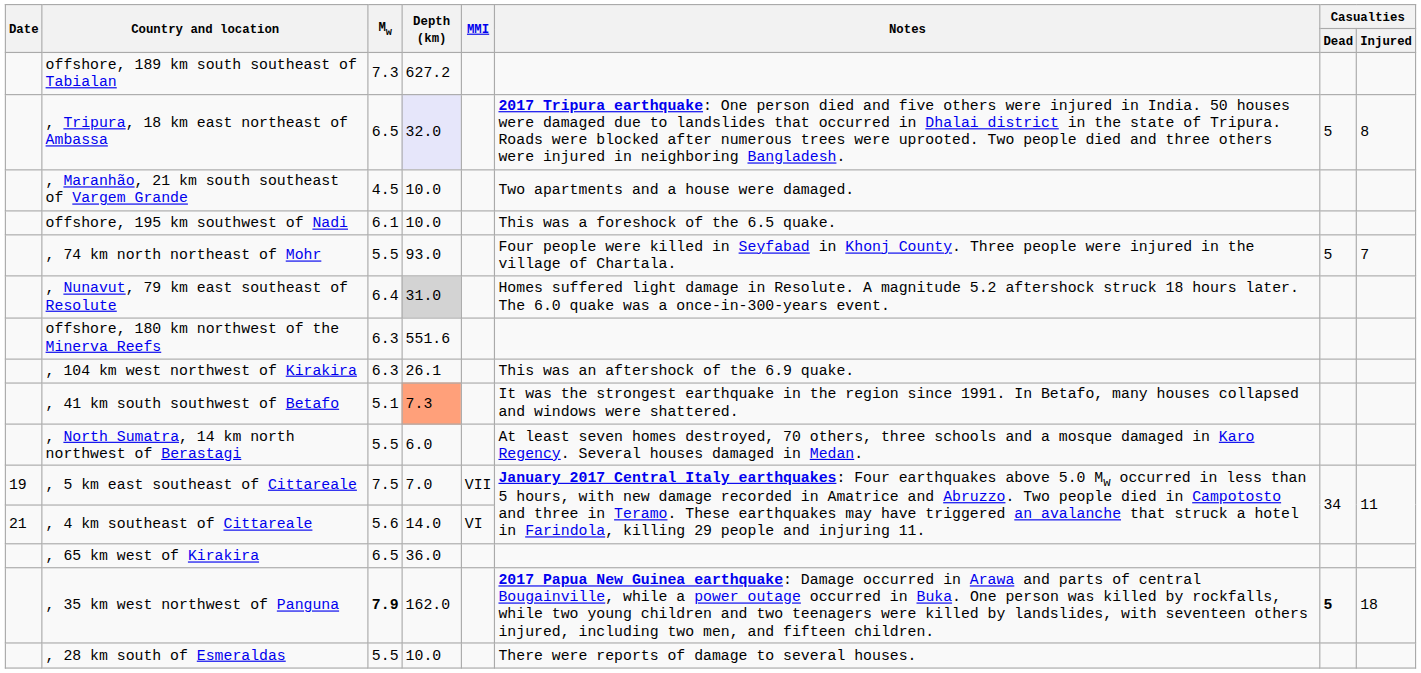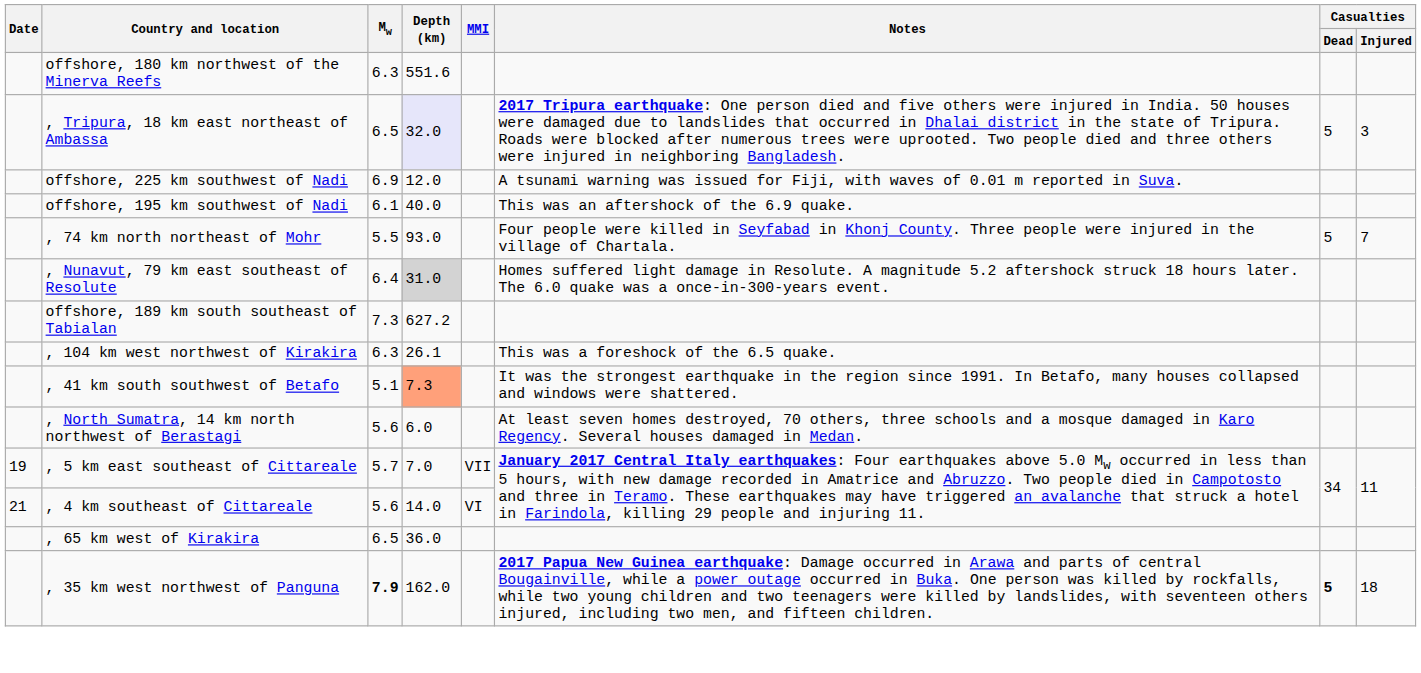 <table class="wikitable sortable sort-under" style="border:1px black; margin-left:1em;">
 <tr>
 <th rowspan="2"><small>Date</small></th>
 <th rowspan="2" style="width: 280px"><small>Country and location</small></th>
 <th rowspan="2"><small>M<sub>w</sub></small></th>
 <th rowspan="2"><small>Depth (km)</small></th>
 <th rowspan="2"><small><a href='#'>MMI</a></small></th>
 <th rowspan="2" class="unsortable"><small>Notes</small></th>
 <th colspan="2"><small>Casualties</small></th>
 </tr>
 <tr>
 <th><small>Dead</small></th>
 <th><small>Injured</small></th>
 </tr>
 <tr>
 <td></td>
-<td> offshore, 189 km south southeast of <a href='#'>Tabialan</a></td>
-<td>7.3</td>
-<td>627.2</td>
+<td> offshore, 180 km northwest of the <a href='#'>Minerva Reefs</a></td>
+<td>6.3</td>
+<td>551.6</td>
 <td></td>
 <td></td>
 <td></td>
 <td></td>
 </tr>
 <tr>
 <td></td>
 <td>, <a href='#'>Tripura</a>, 18 km east northeast of <a href='#'>Ambassa</a></td>
 <td>6.5</td>
 <td style="background: lavender;">32.0</td>
 <td></td>
 <td><strong><a href='#'>2017 Tripura earthquake</a></strong>: One person died and five others were injured in India. 50 houses were damaged due to landslides that occurred in <a href='#'>Dhalai district</a> in the state of Tripura. Roads were blocked after numerous trees were uprooted. Two people died and three others were injured in neighboring <a href='#'>Bangladesh</a>.</td>
 <td>5</td>
-<td>8</td>
+<td>3</td>
 </tr>
 <tr>
 <td></td>
-<td>, <a href='#'>Maranhão</a>, 21 km south southeast of <a href='#'>Vargem Grande</a></td>
-<td>4.5</td>
-<td>10.0</td>
+<td> offshore, 225 km southwest of <a href='#'>Nadi</a></td>
+<td>6.9</td>
+<td>12.0</td>
 <td></td>
-<td>Two apartments and a house were damaged.</td>
+<td>A tsunami warning was issued for Fiji, with waves of 0.01 m reported in <a href='#'>Suva</a>.</td>
 <td></td>
 <td></td>
 </tr>
 <tr>
 <td></td>
 <td> offshore, 195 km southwest of <a href='#'>Nadi</a></td>
 <td>6.1</td>
-<td>10.0</td>
+<td>40.0</td>
 <td></td>
-<td>This was a foreshock of the 6.5 quake.</td>
+<td>This was an aftershock of the 6.9 quake.</td>
 <td></td>
 <td></td>
 </tr>
 <tr>
 <td></td>
 <td>, 74 km north northeast of <a href='#'>Mohr</a></td>
 <td>5.5</td>
 <td>93.0</td>
 <td></td>
 <td>Four people were killed in <a href='#'>Seyfabad</a> in <a href='#'>Khonj County</a>. Three people were injured in the village of Chartala.</td>
 <td>5</td>
 <td>7</td>
 </tr>
 <tr>
 <td></td>
 <td>, <a href='#'>Nunavut</a>, 79 km east southeast of <a href='#'>Resolute</a></td>
 <td>6.4</td>
 <td style="background: lightgrey;">31.0</td>
 <td></td>
 <td>Homes suffered light damage in Resolute. A magnitude 5.2 aftershock struck 18 hours later. The 6.0 quake was a once-in-300-years event.</td>
 <td></td>
 <td></td>
 </tr>
 <tr>
 <td></td>
-<td> offshore, 180 km northwest of the <a href='#'>Minerva Reefs</a></td>
-<td>6.3</td>
-<td>551.6</td>
+<td> offshore, 189 km south southeast of <a href='#'>Tabialan</a></td>
+<td>7.3</td>
+<td>627.2</td>
 <td></td>
 <td></td>
 <td></td>
 <td></td>
 </tr>
 <tr>
 <td></td>
 <td>, 104 km west northwest of <a href='#'>Kirakira</a></td>
 <td>6.3</td>
 <td>26.1</td>
 <td></td>
-<td>This was an aftershock of the 6.9 quake.</td>
+<td>This was a foreshock of the 6.5 quake.</td>
 <td></td>
 <td></td>
 </tr>
 <tr>
 <td></td>
 <td>, 41 km south southwest of <a href='#'>Betafo</a></td>
 <td>5.1</td>
 <td style="background: lightsalmon;">7.3</td>
 <td></td>
 <td>It was the strongest earthquake in the region since 1991. In Betafo, many houses collapsed and windows were shattered.</td>
 <td></td>
 <td></td>
 </tr>
 <tr>
 <td></td>
 <td>, <a href='#'>North Sumatra</a>, 14 km north northwest of <a href='#'>Berastagi</a></td>
-<td>5.5</td>
+<td>5.6</td>
 <td>6.0</td>
 <td></td>
 <td>At least seven homes destroyed, 70 others, three schools and a mosque damaged in <a href='#'>Karo Regency</a>. Several houses damaged in <a href='#'>Medan</a>.</td>
 <td></td>
 <td></td>
 </tr>
 <tr>
 <td>19</td>
 <td>, 5 km east southeast of <a href='#'>Cittareale</a></td>
-<td>7.5</td>
+<td>5.7</td>
 <td>7.0</td>
 <td>VII</td>
 <td rowspan="2"><strong><a href='#'>January 2017 Central Italy earthquakes</a></strong>: Four earthquakes above 5.0 M<sub>w</sub> occurred in less than 5 hours, with new damage recorded in Amatrice and <a href='#'>Abruzzo</a>. Two people died in <a href='#'>Campotosto</a> and three in <a href='#'>Teramo</a>. These earthquakes may have triggered <a href='#'>an avalanche</a> that struck a hotel in <a href='#'>Farindola</a>, killing 29 people and injuring 11.</td>
 <td rowspan="2">34</td>
 <td rowspan="2">11</td>
 </tr>
 <tr>
 <td>21</td>
 <td>, 4 km southeast of <a href='#'>Cittareale</a></td>
 <td>5.6</td>
 <td>14.0</td>
 <td>VI</td>
 </tr>
 <tr>
 <td></td>
 <td>, 65 km west of <a href='#'>Kirakira</a></td>
 <td>6.5</td>
 <td>36.0</td>
 <td></td>
 <td></td>
 <td></td>
 <td></td>
 </tr>
 <tr>
 <td></td>
 <td>, 35 km west northwest of <a href='#'>Panguna</a></td>
 <td><strong>7.9</strong></td>
 <td>162.0</td>
 <td></td>
 <td><strong><a href='#'>2017 Papua New Guinea earthquake</a></strong>: Damage occurred in <a href='#'>Arawa</a> and parts of central <a href='#'>Bougainville</a>, while a <a href='#'>power outage</a> occurred in <a href='#'>Buka</a>. One person was killed by rockfalls, while two young children and two teenagers were killed by landslides, with seventeen others injured, including two men, and fifteen children.</td>
 <td><strong>5</strong></td>
 <td>18</td>
 </tr>
-<tr>
-<td></td>
-<td>, 28 km south of <a href='#'>Esmeraldas</a></td>
-<td>5.5</td>
-<td>10.0</td>
-<td></td>
-<td>There were reports of damage to several houses.</td>
-<td></td>
-<td></td>
-</tr>
 </table>
